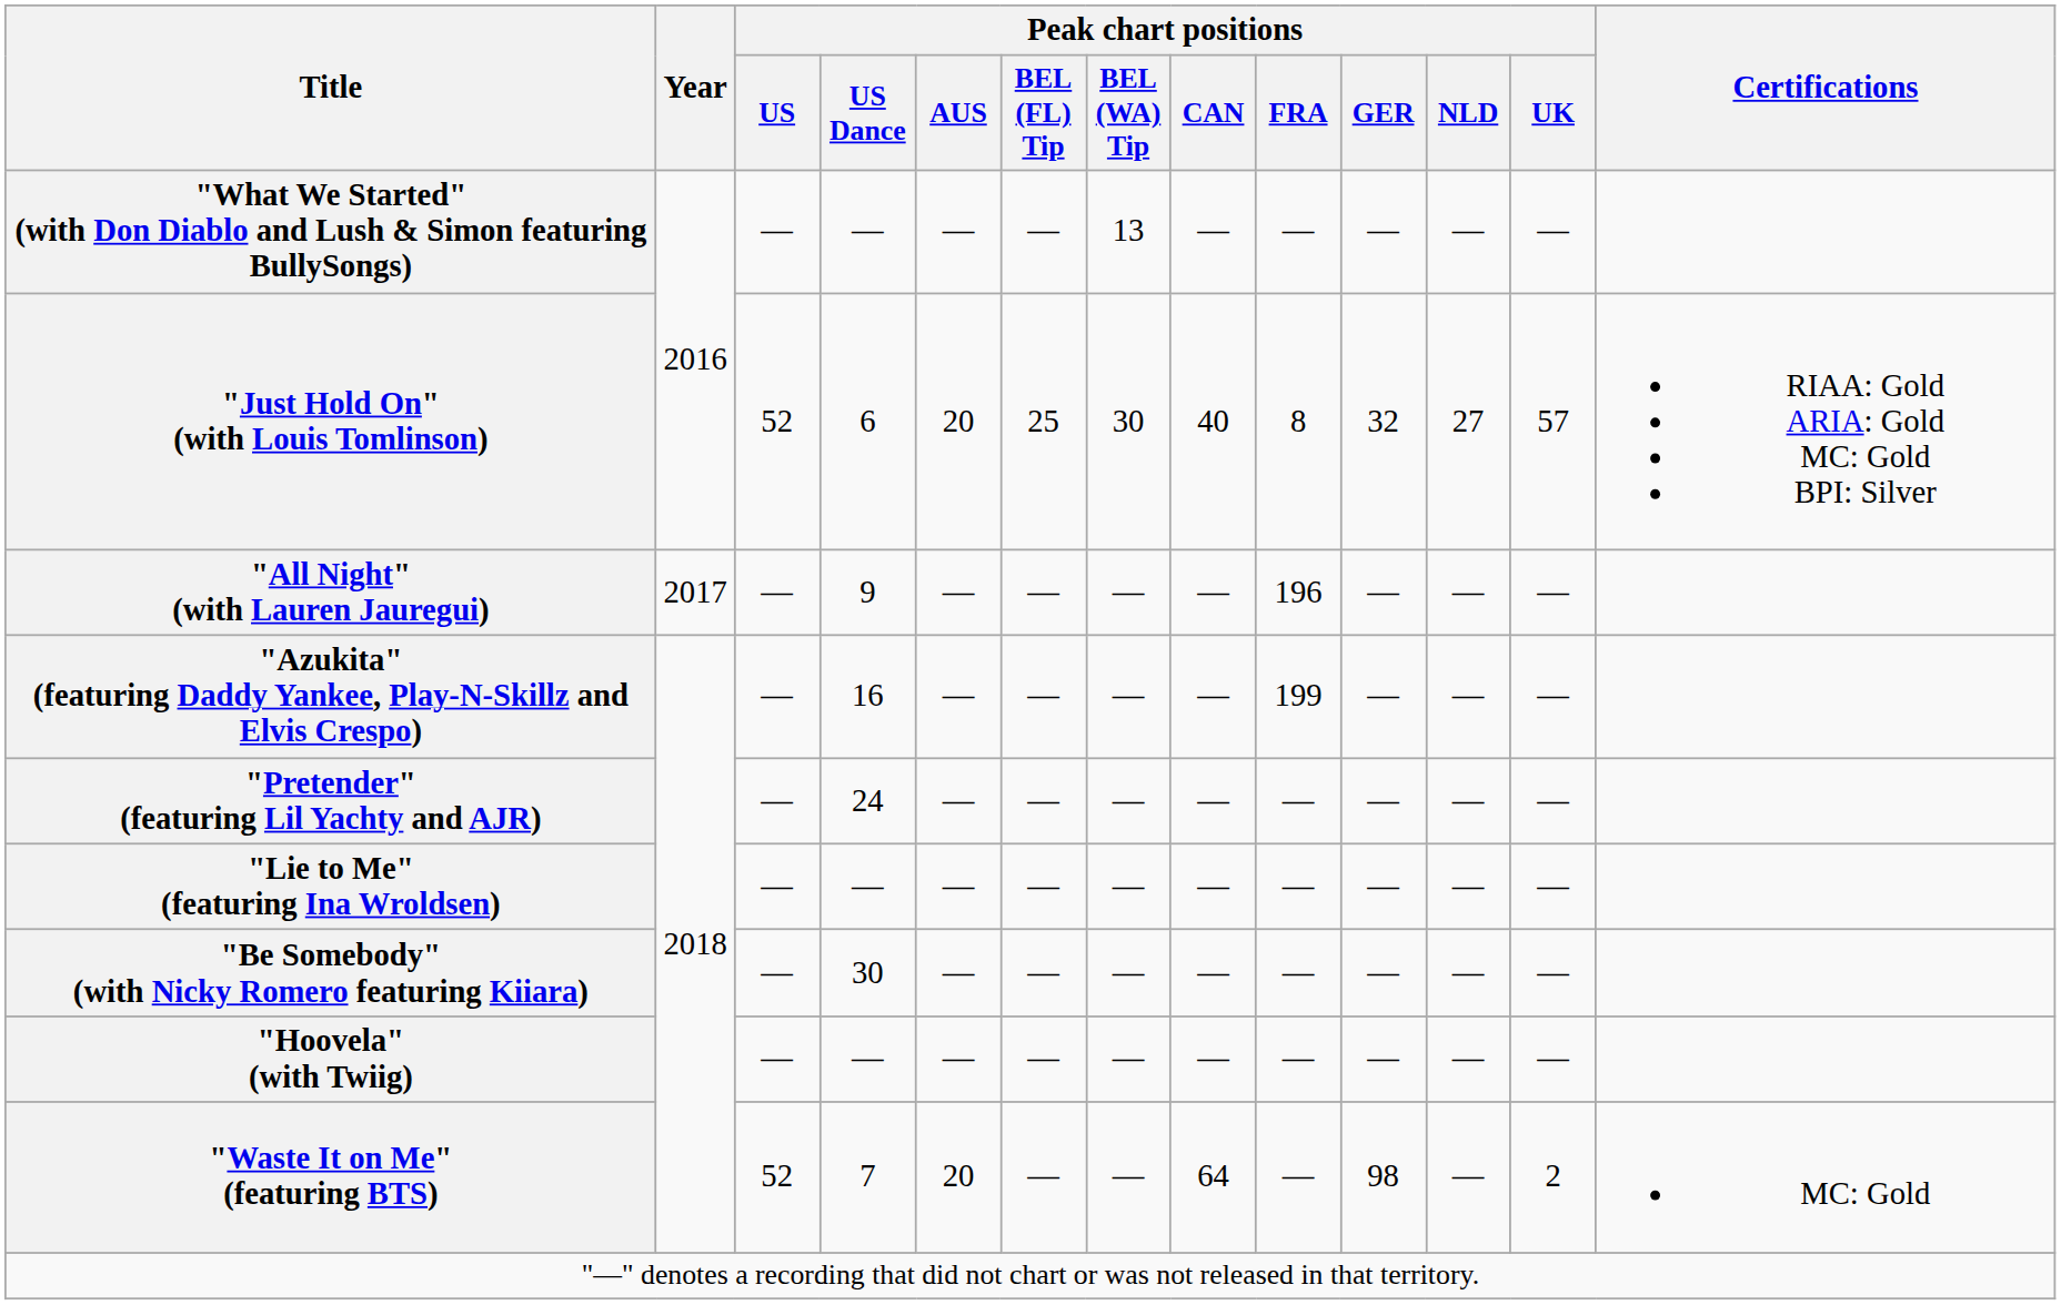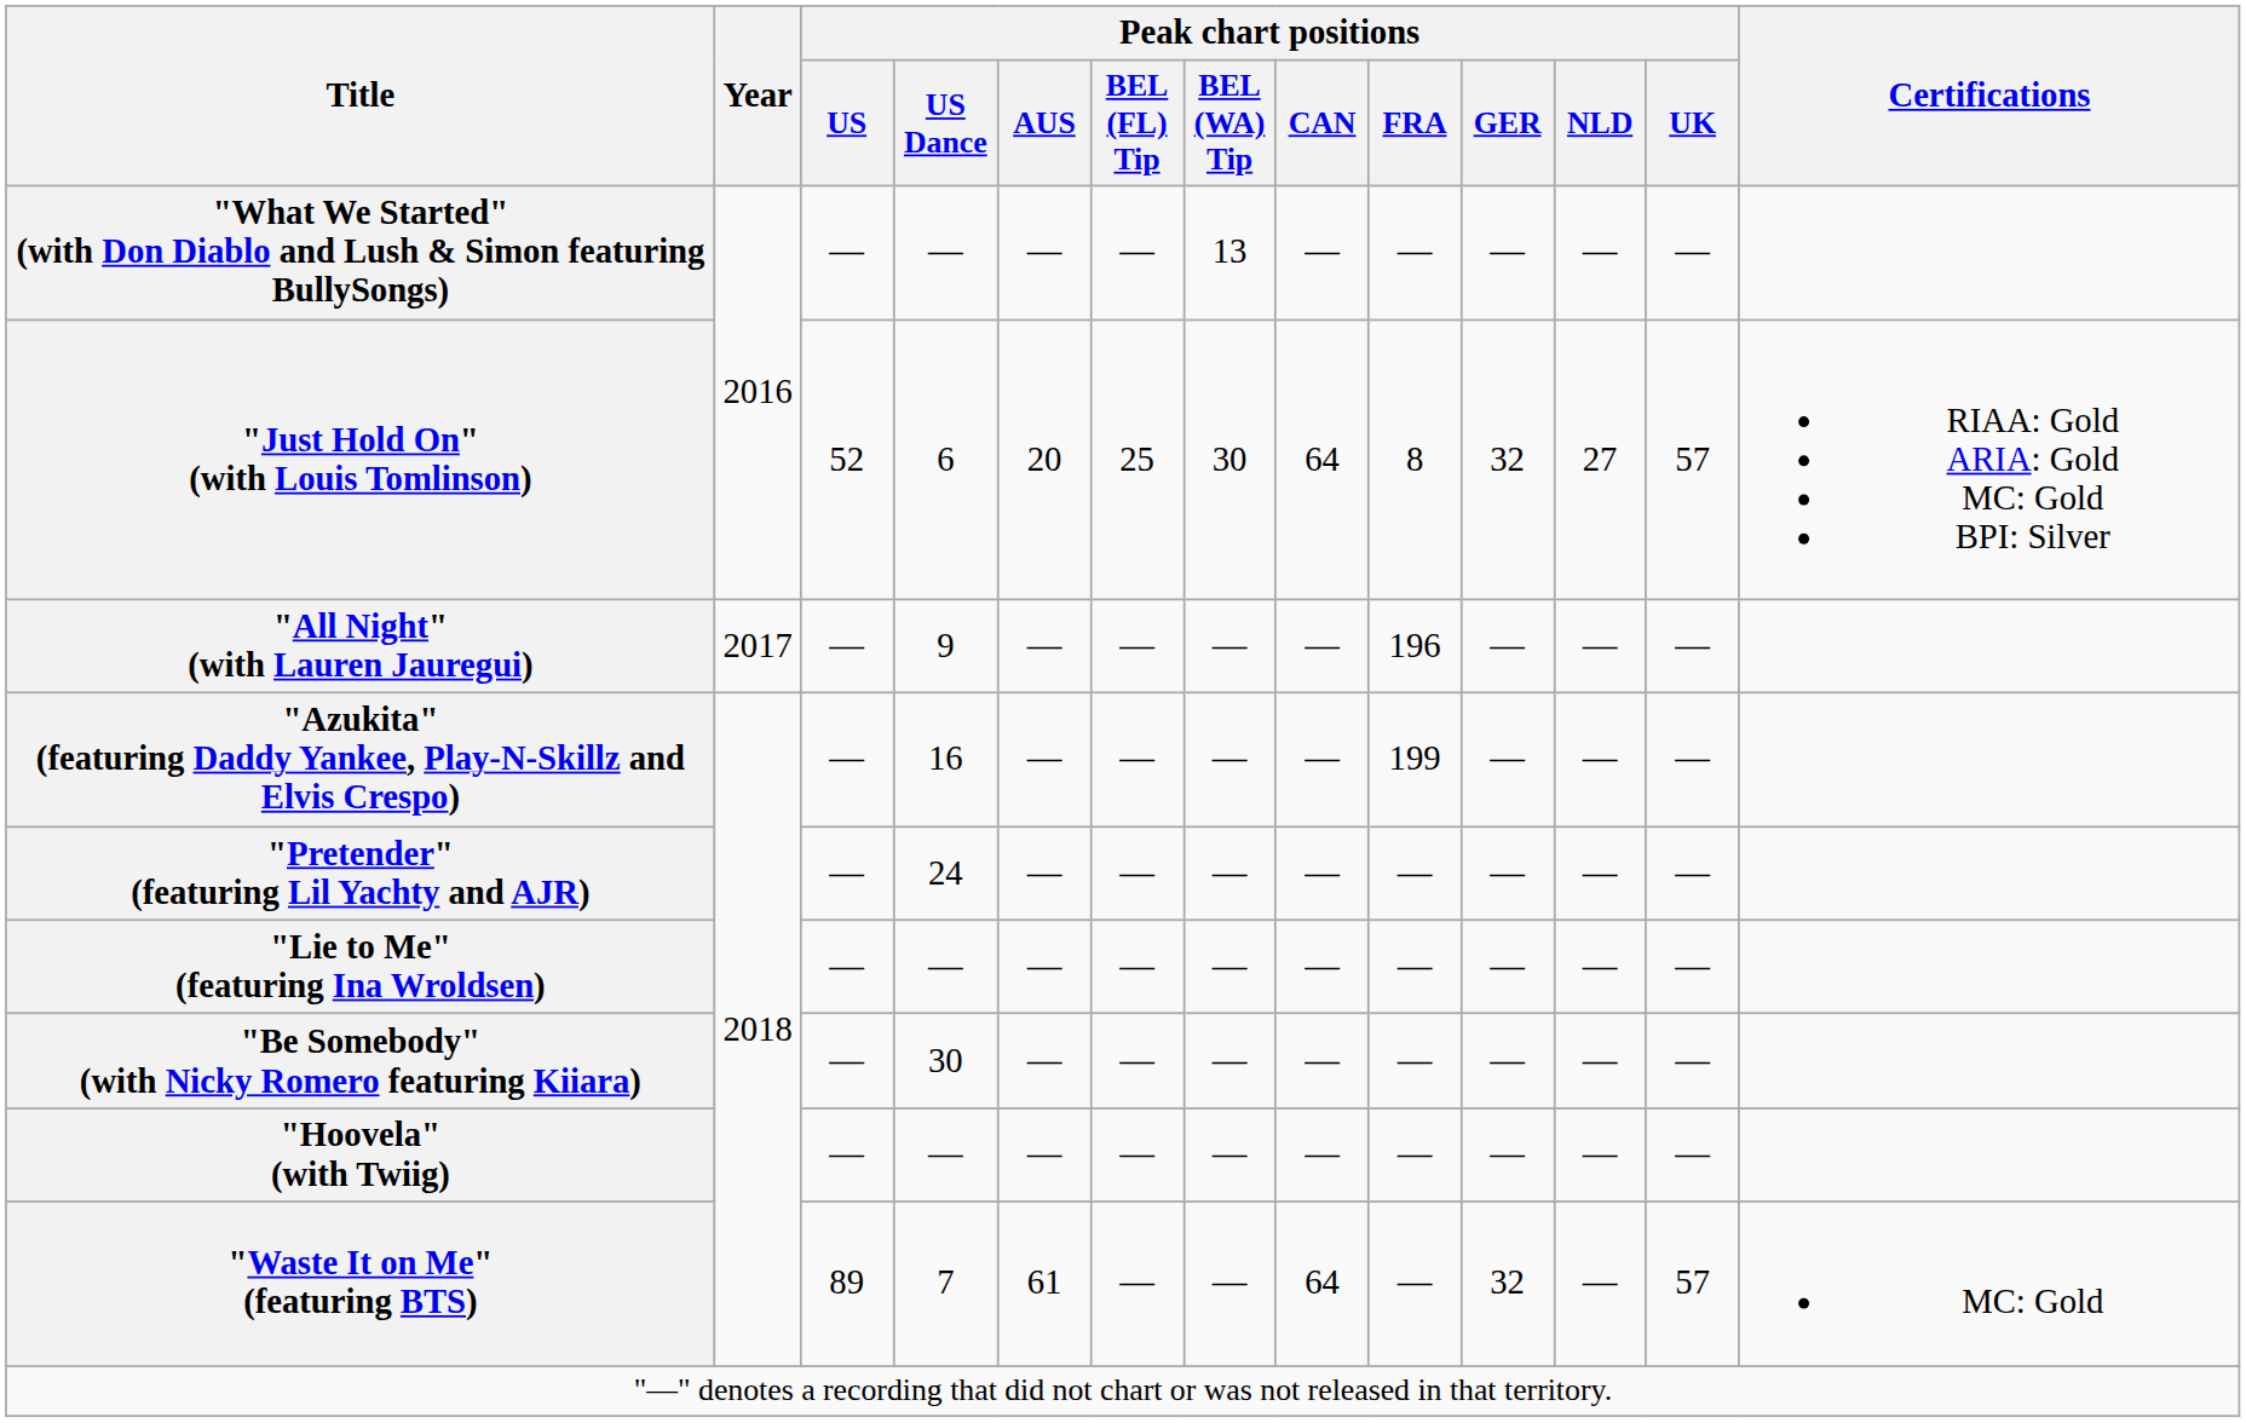 <table class="wikitable plainrowheaders" style="text-align:center;" border="1">
 <tr>
 <th scope="col" rowspan="2" style="width:20em;">Title</th>
 <th scope="col" rowspan="2" style="width:1em;">Year</th>
 <th scope="col" colspan="10">Peak chart positions</th>
 <th scope="col" rowspan="2" style="width:14em;"><a href='#'>Certifications</a></th>
 </tr>
 <tr>
 <th scope="col" style="width:2.5em;font-size:90%;"><a href='#'>US</a><br></th>
 <th scope="col" style="width:2.9em;font-size:90%;"><a href='#'>US<br>Dance</a><br></th>
 <th scope="col" style="width:2.5em;font-size:90%;"><a href='#'>AUS</a><br></th>
 <th scope="col" style="width:2.5em;font-size:90%;"><a href='#'>BEL<br>(FL)<br>Tip</a><br></th>
 <th scope="col" style="width:2.5em;font-size:90%;"><a href='#'>BEL<br>(WA)<br>Tip</a><br></th>
 <th scope="col" style="width:2.5em;font-size:90%;"><a href='#'>CAN</a><br></th>
 <th scope="col" style="width:2.5em;font-size:90%;"><a href='#'>FRA</a><br></th>
 <th scope="col" style="width:2.5em;font-size:90%;"><a href='#'>GER</a><br></th>
 <th scope="col" style="width:2.5em;font-size:90%;"><a href='#'>NLD</a><br></th>
 <th scope="col" style="width:2.5em;font-size:90%;"><a href='#'>UK</a><br></th>
 </tr>
 <tr>
 <th scope="row">"What We Started"<br><span>(with <a href='#'>Don Diablo</a> and Lush & Simon featuring BullySongs)</span></th>
 <td rowspan="2">2016</td>
 <td>—</td>
 <td>—</td>
 <td>—</td>
 <td>—</td>
 <td>13</td>
 <td>—</td>
 <td>—</td>
 <td>—</td>
 <td>—</td>
 <td>—</td>
 <td></td>
 </tr>
 <tr>
 <th scope="row">"<a href='#'>Just Hold On</a>" <br><span>(with <a href='#'>Louis Tomlinson</a>)</span></th>
 <td>52</td>
 <td>6</td>
 <td>20</td>
 <td>25</td>
 <td>30</td>
-<td>40</td>
+<td>64</td>
 <td>8</td>
 <td>32</td>
 <td>27</td>
 <td>57</td>
 <td><br><ul><li>RIAA: Gold</li><li><a href='#'>ARIA</a>: Gold</li><li>MC: Gold</li><li>BPI: Silver</li></ul></td>
 </tr>
 <tr>
 <th scope="row">"<a href='#'>All Night</a>" <br><span>(with <a href='#'>Lauren Jauregui</a>)</span></th>
 <td>2017</td>
 <td>—</td>
 <td>9</td>
 <td>—</td>
 <td>—</td>
 <td>—</td>
 <td>—</td>
 <td>196</td>
 <td>—</td>
 <td>—</td>
 <td>—</td>
 <td></td>
 </tr>
 <tr>
 <th scope="row">"Azukita" <br><span>(featuring <a href='#'>Daddy Yankee</a>, <a href='#'>Play-N-Skillz</a> and <a href='#'>Elvis Crespo</a>)</span></th>
 <td rowspan="6">2018</td>
 <td>—</td>
 <td>16</td>
 <td>—</td>
 <td>—</td>
 <td>—</td>
 <td>—</td>
 <td>199</td>
 <td>—</td>
 <td>—</td>
 <td>—</td>
 <td></td>
 </tr>
 <tr>
 <th scope="row">"<a href='#'>Pretender</a>" <br><span>(featuring <a href='#'>Lil Yachty</a> and <a href='#'>AJR</a>)</span></th>
 <td>—</td>
 <td>24</td>
 <td>—</td>
 <td>—</td>
 <td>—</td>
 <td>—</td>
 <td>—</td>
 <td>—</td>
 <td>—</td>
 <td>—</td>
 <td></td>
 </tr>
 <tr>
 <th scope="row">"Lie to Me" <br><span>(featuring <a href='#'>Ina Wroldsen</a>)</span></th>
 <td>—</td>
 <td>—</td>
 <td>—</td>
 <td>—</td>
 <td>—</td>
 <td>—</td>
 <td>—</td>
 <td>—</td>
 <td>—</td>
 <td>—</td>
 <td></td>
 </tr>
 <tr>
 <th scope="row">"Be Somebody" <br><span>(with <a href='#'>Nicky Romero</a> featuring <a href='#'>Kiiara</a>)</span></th>
 <td>—</td>
 <td>30</td>
 <td>—</td>
 <td>—</td>
 <td>—</td>
 <td>—</td>
 <td>—</td>
 <td>—</td>
 <td>—</td>
 <td>—</td>
 <td></td>
 </tr>
 <tr>
 <th scope="row">"Hoovela" <br><span>(with Twiig)</span></th>
 <td>—</td>
 <td>—</td>
 <td>—</td>
 <td>—</td>
 <td>—</td>
 <td>—</td>
 <td>—</td>
 <td>—</td>
 <td>—</td>
 <td>—</td>
 <td></td>
 </tr>
 <tr>
 <th scope="row">"<a href='#'>Waste It on Me</a>" <br><span>(featuring <a href='#'>BTS</a>)</span></th>
-<td>52</td>
+<td>89</td>
 <td>7</td>
-<td>20</td>
+<td>61</td>
 <td>—</td>
 <td>—</td>
 <td>64</td>
 <td>—</td>
-<td>98</td>
+<td>32</td>
 <td>—</td>
-<td>2</td>
+<td>57</td>
 <td><br><ul><li>MC: Gold</li></ul></td>
 </tr>
 <tr>
 <td colspan="13" style="font-size:90%">"—" denotes a recording that did not chart or was not released in that territory.</td>
 </tr>
 </table>
